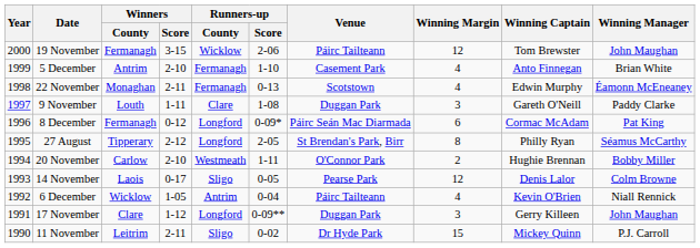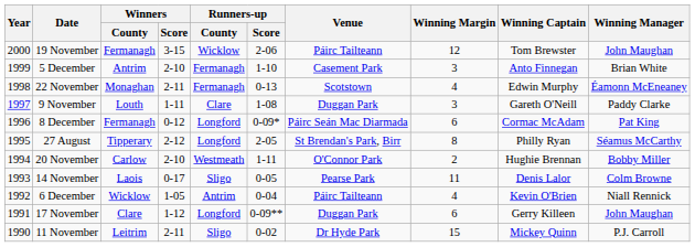 <table class="sortable wikitable" style="text-align:center">
 <tr>
 <th rowspan="2">Year</th>
 <th rowspan="2">Date</th>
 <th colspan="2">Winners</th>
 <th colspan="2">Runners-up</th>
 <th rowspan="2">Venue</th>
 <th rowspan="2">Winning Margin</th>
 <th rowspan="2">Winning Captain</th>
 <th rowspan="2">Winning Manager</th>
 </tr>
 <tr>
 <th>County</th>
 <th scope="col">Score</th>
 <th>County</th>
 <th scope="col">Score</th>
 </tr>
 <tr>
 <td>2000</td>
 <td>19 November</td>
 <td><a href='#'>Fermanagh</a></td>
 <td>3-15</td>
 <td><a href='#'>Wicklow</a></td>
 <td>2-06</td>
 <td><a href='#'>Páirc Tailteann</a></td>
 <td>12</td>
 <td>Tom Brewster</td>
 <td><a href='#'>John Maughan</a></td>
 </tr>
 <tr>
 <td>1999</td>
 <td>5 December</td>
 <td><a href='#'>Antrim</a></td>
 <td>2-10</td>
 <td><a href='#'>Fermanagh</a></td>
 <td>1-10</td>
 <td><a href='#'>Casement Park</a></td>
-<td>4</td>
+<td>3</td>
 <td><a href='#'>Anto Finnegan</a></td>
 <td>Brian White</td>
 </tr>
 <tr>
 <td>1998</td>
 <td>22 November</td>
 <td><a href='#'>Monaghan</a></td>
 <td>2-11</td>
 <td><a href='#'>Fermanagh</a></td>
 <td>0-13</td>
 <td><a href='#'>Scotstown</a></td>
 <td>4</td>
 <td>Edwin Murphy</td>
 <td><a href='#'>Éamonn McEneaney</a></td>
 </tr>
 <tr>
 <td><a href='#'>1997</a></td>
 <td>9 November</td>
 <td><a href='#'>Louth</a></td>
 <td>1-11</td>
 <td><a href='#'>Clare</a></td>
 <td>1-08</td>
 <td><a href='#'>Duggan Park</a></td>
 <td>3</td>
 <td>Gareth O'Neill</td>
 <td>Paddy Clarke</td>
 </tr>
 <tr>
 <td>1996</td>
 <td>8 December</td>
 <td><a href='#'>Fermanagh</a></td>
 <td>0-12</td>
 <td><a href='#'>Longford</a></td>
 <td>0-09*</td>
 <td><a href='#'>Páirc Seán Mac Diarmada</a></td>
 <td>6</td>
 <td><a href='#'>Cormac McAdam</a></td>
 <td><a href='#'>Pat King</a></td>
 </tr>
 <tr>
 <td>1995</td>
 <td>27 August</td>
 <td><a href='#'>Tipperary</a></td>
 <td>2-12</td>
 <td><a href='#'>Longford</a></td>
 <td>2-05</td>
 <td><a href='#'>St Brendan's Park</a>, <a href='#'>Birr</a></td>
 <td>8</td>
 <td>Philly Ryan</td>
 <td><a href='#'>Séamus McCarthy</a></td>
 </tr>
 <tr>
 <td>1994</td>
 <td>20 November</td>
 <td><a href='#'>Carlow</a></td>
 <td>2-10</td>
 <td><a href='#'>Westmeath</a></td>
 <td>1-11</td>
 <td><a href='#'>O'Connor Park</a></td>
 <td>2</td>
 <td>Hughie Brennan</td>
 <td><a href='#'>Bobby Miller</a></td>
 </tr>
 <tr>
 <td>1993</td>
 <td>14 November</td>
 <td><a href='#'>Laois</a></td>
 <td>0-17</td>
 <td><a href='#'>Sligo</a></td>
 <td>0-05</td>
 <td><a href='#'>Pearse Park</a></td>
-<td>12</td>
+<td>11</td>
 <td><a href='#'>Denis Lalor</a></td>
 <td><a href='#'>Colm Browne</a></td>
 </tr>
 <tr>
 <td>1992</td>
 <td>6 December</td>
 <td><a href='#'>Wicklow</a></td>
 <td>1-05</td>
 <td><a href='#'>Antrim</a></td>
 <td>0-04</td>
 <td><a href='#'>Páirc Tailteann</a></td>
 <td>4</td>
 <td><a href='#'>Kevin O'Brien</a></td>
 <td>Niall Rennick</td>
 </tr>
 <tr>
 <td>1991</td>
 <td>17 November</td>
 <td><a href='#'>Clare</a></td>
 <td>1-12</td>
 <td><a href='#'>Longford</a></td>
 <td>0-09**</td>
 <td><a href='#'>Duggan Park</a></td>
-<td>3</td>
+<td>6</td>
 <td>Gerry Killeen</td>
 <td><a href='#'>John Maughan</a></td>
 </tr>
 <tr>
 <td>1990</td>
 <td>11 November</td>
 <td><a href='#'>Leitrim</a></td>
 <td>2-11</td>
 <td><a href='#'>Sligo</a></td>
 <td>0-02</td>
 <td><a href='#'>Dr Hyde Park</a></td>
 <td>15</td>
 <td><a href='#'>Mickey Quinn</a></td>
 <td>P.J. Carroll</td>
 </tr>
 </table>
